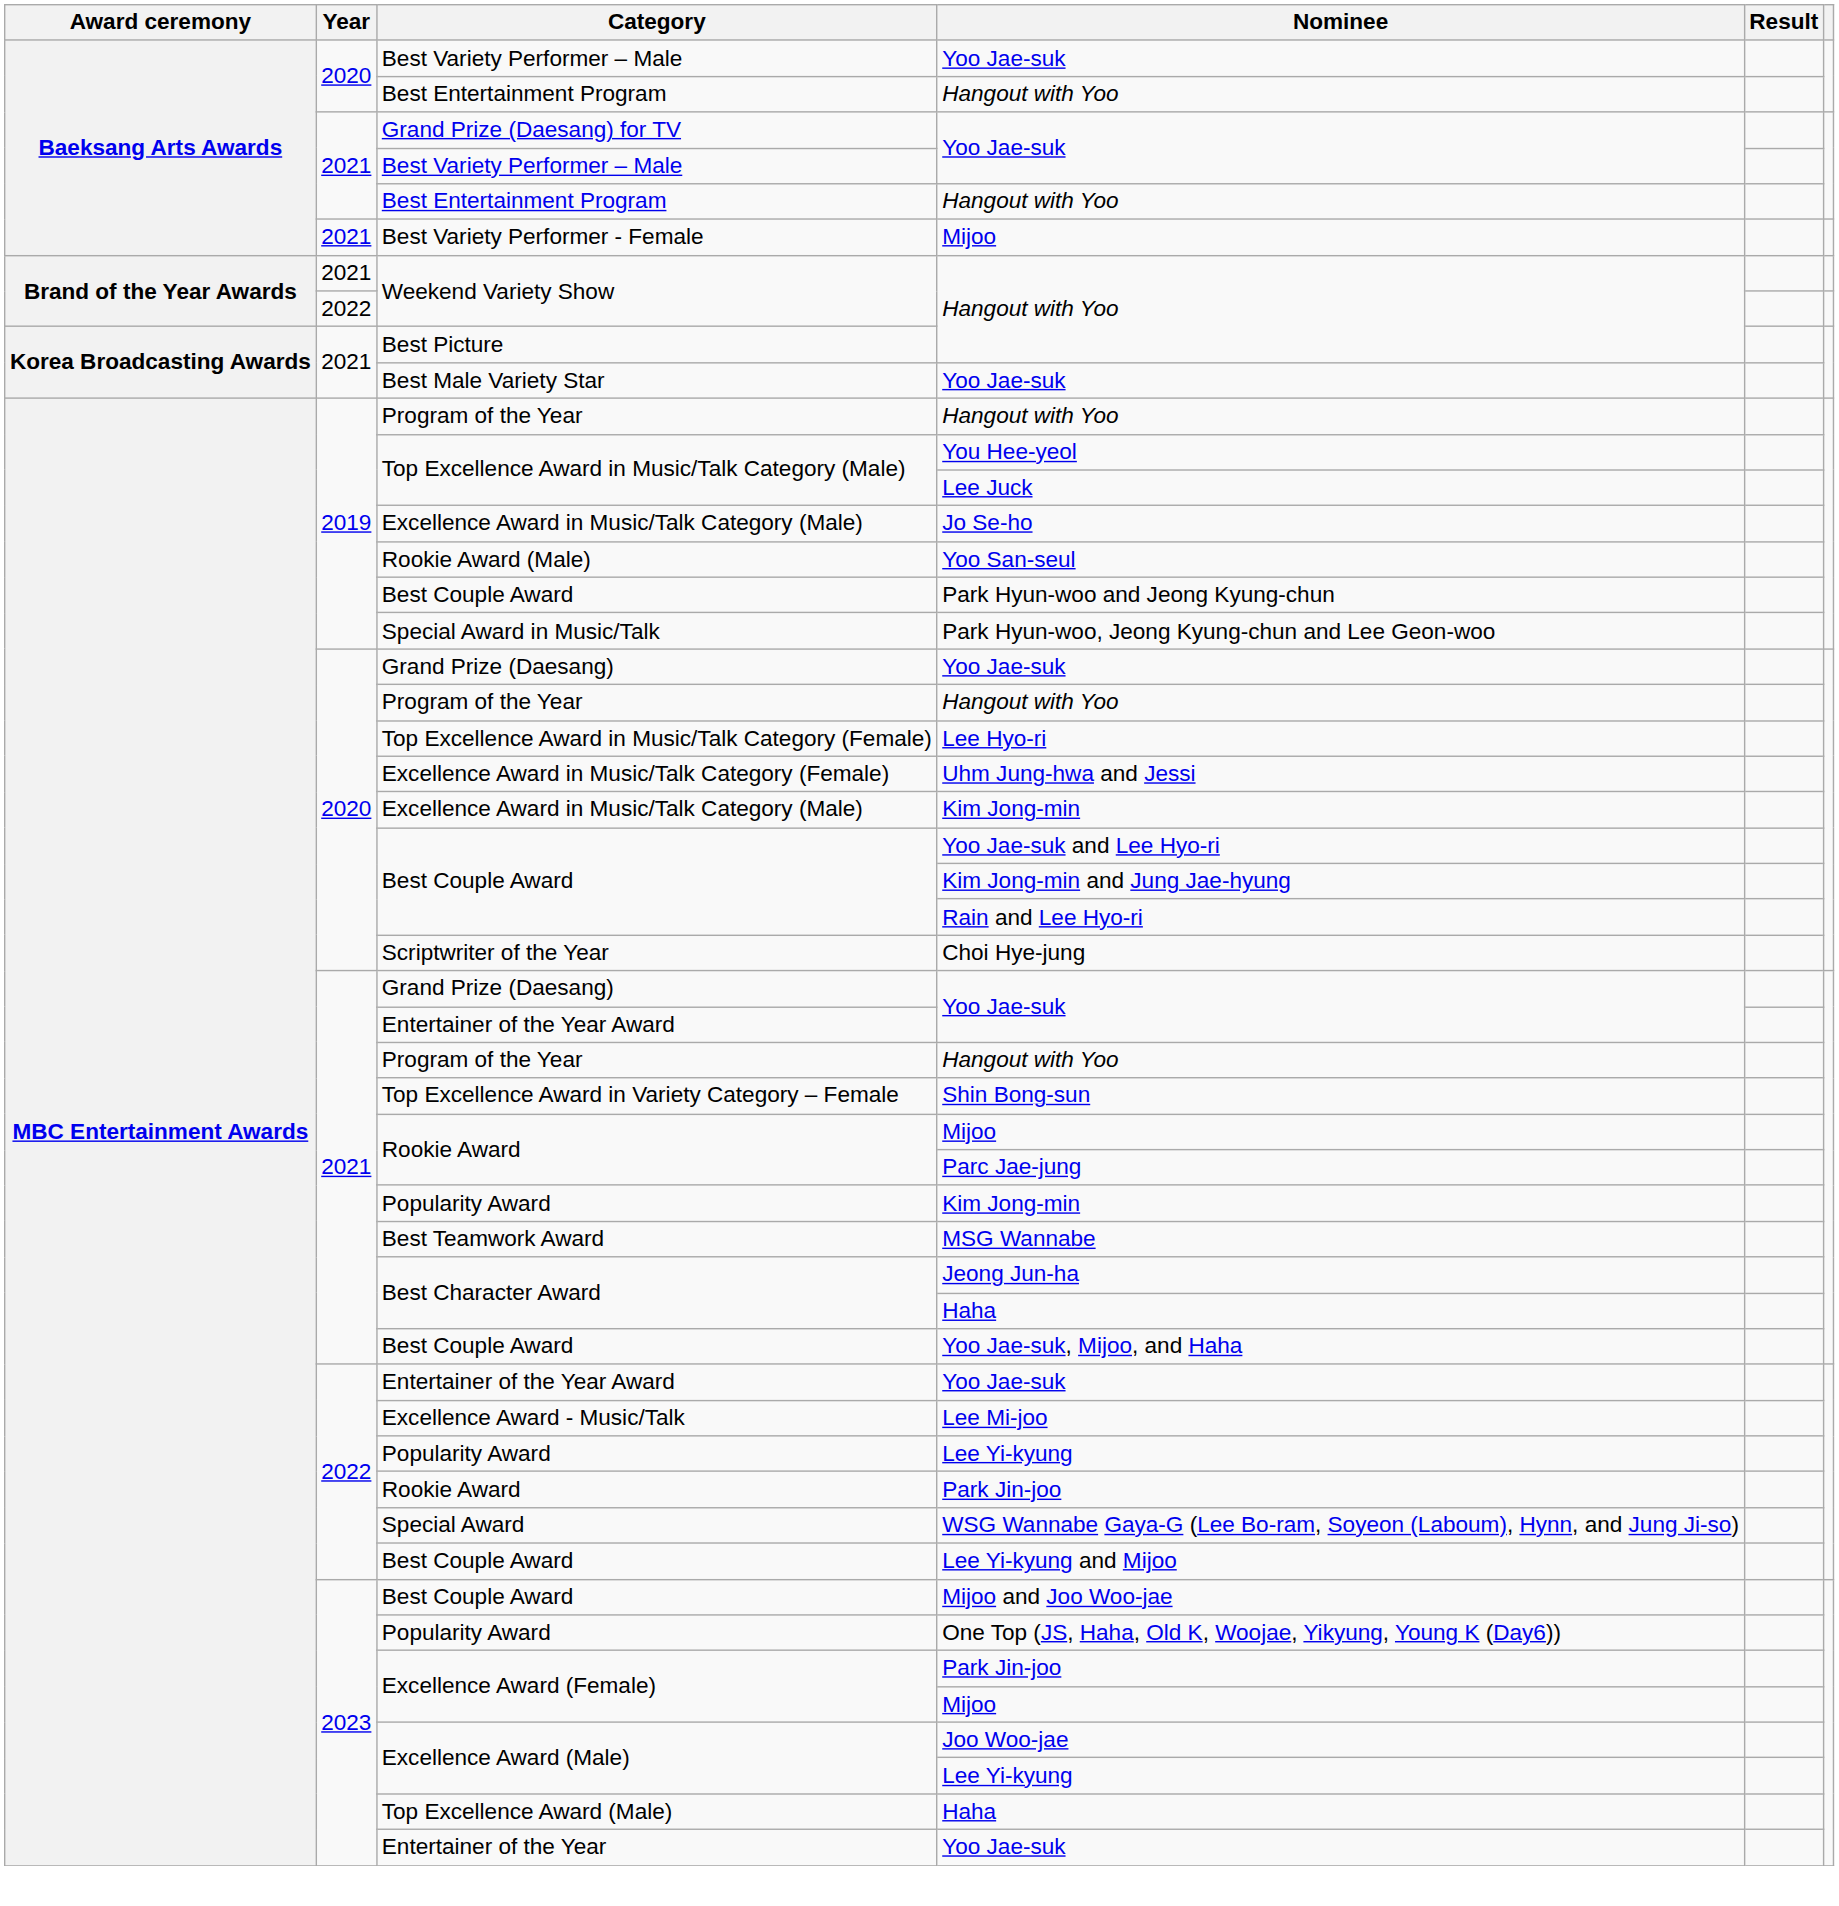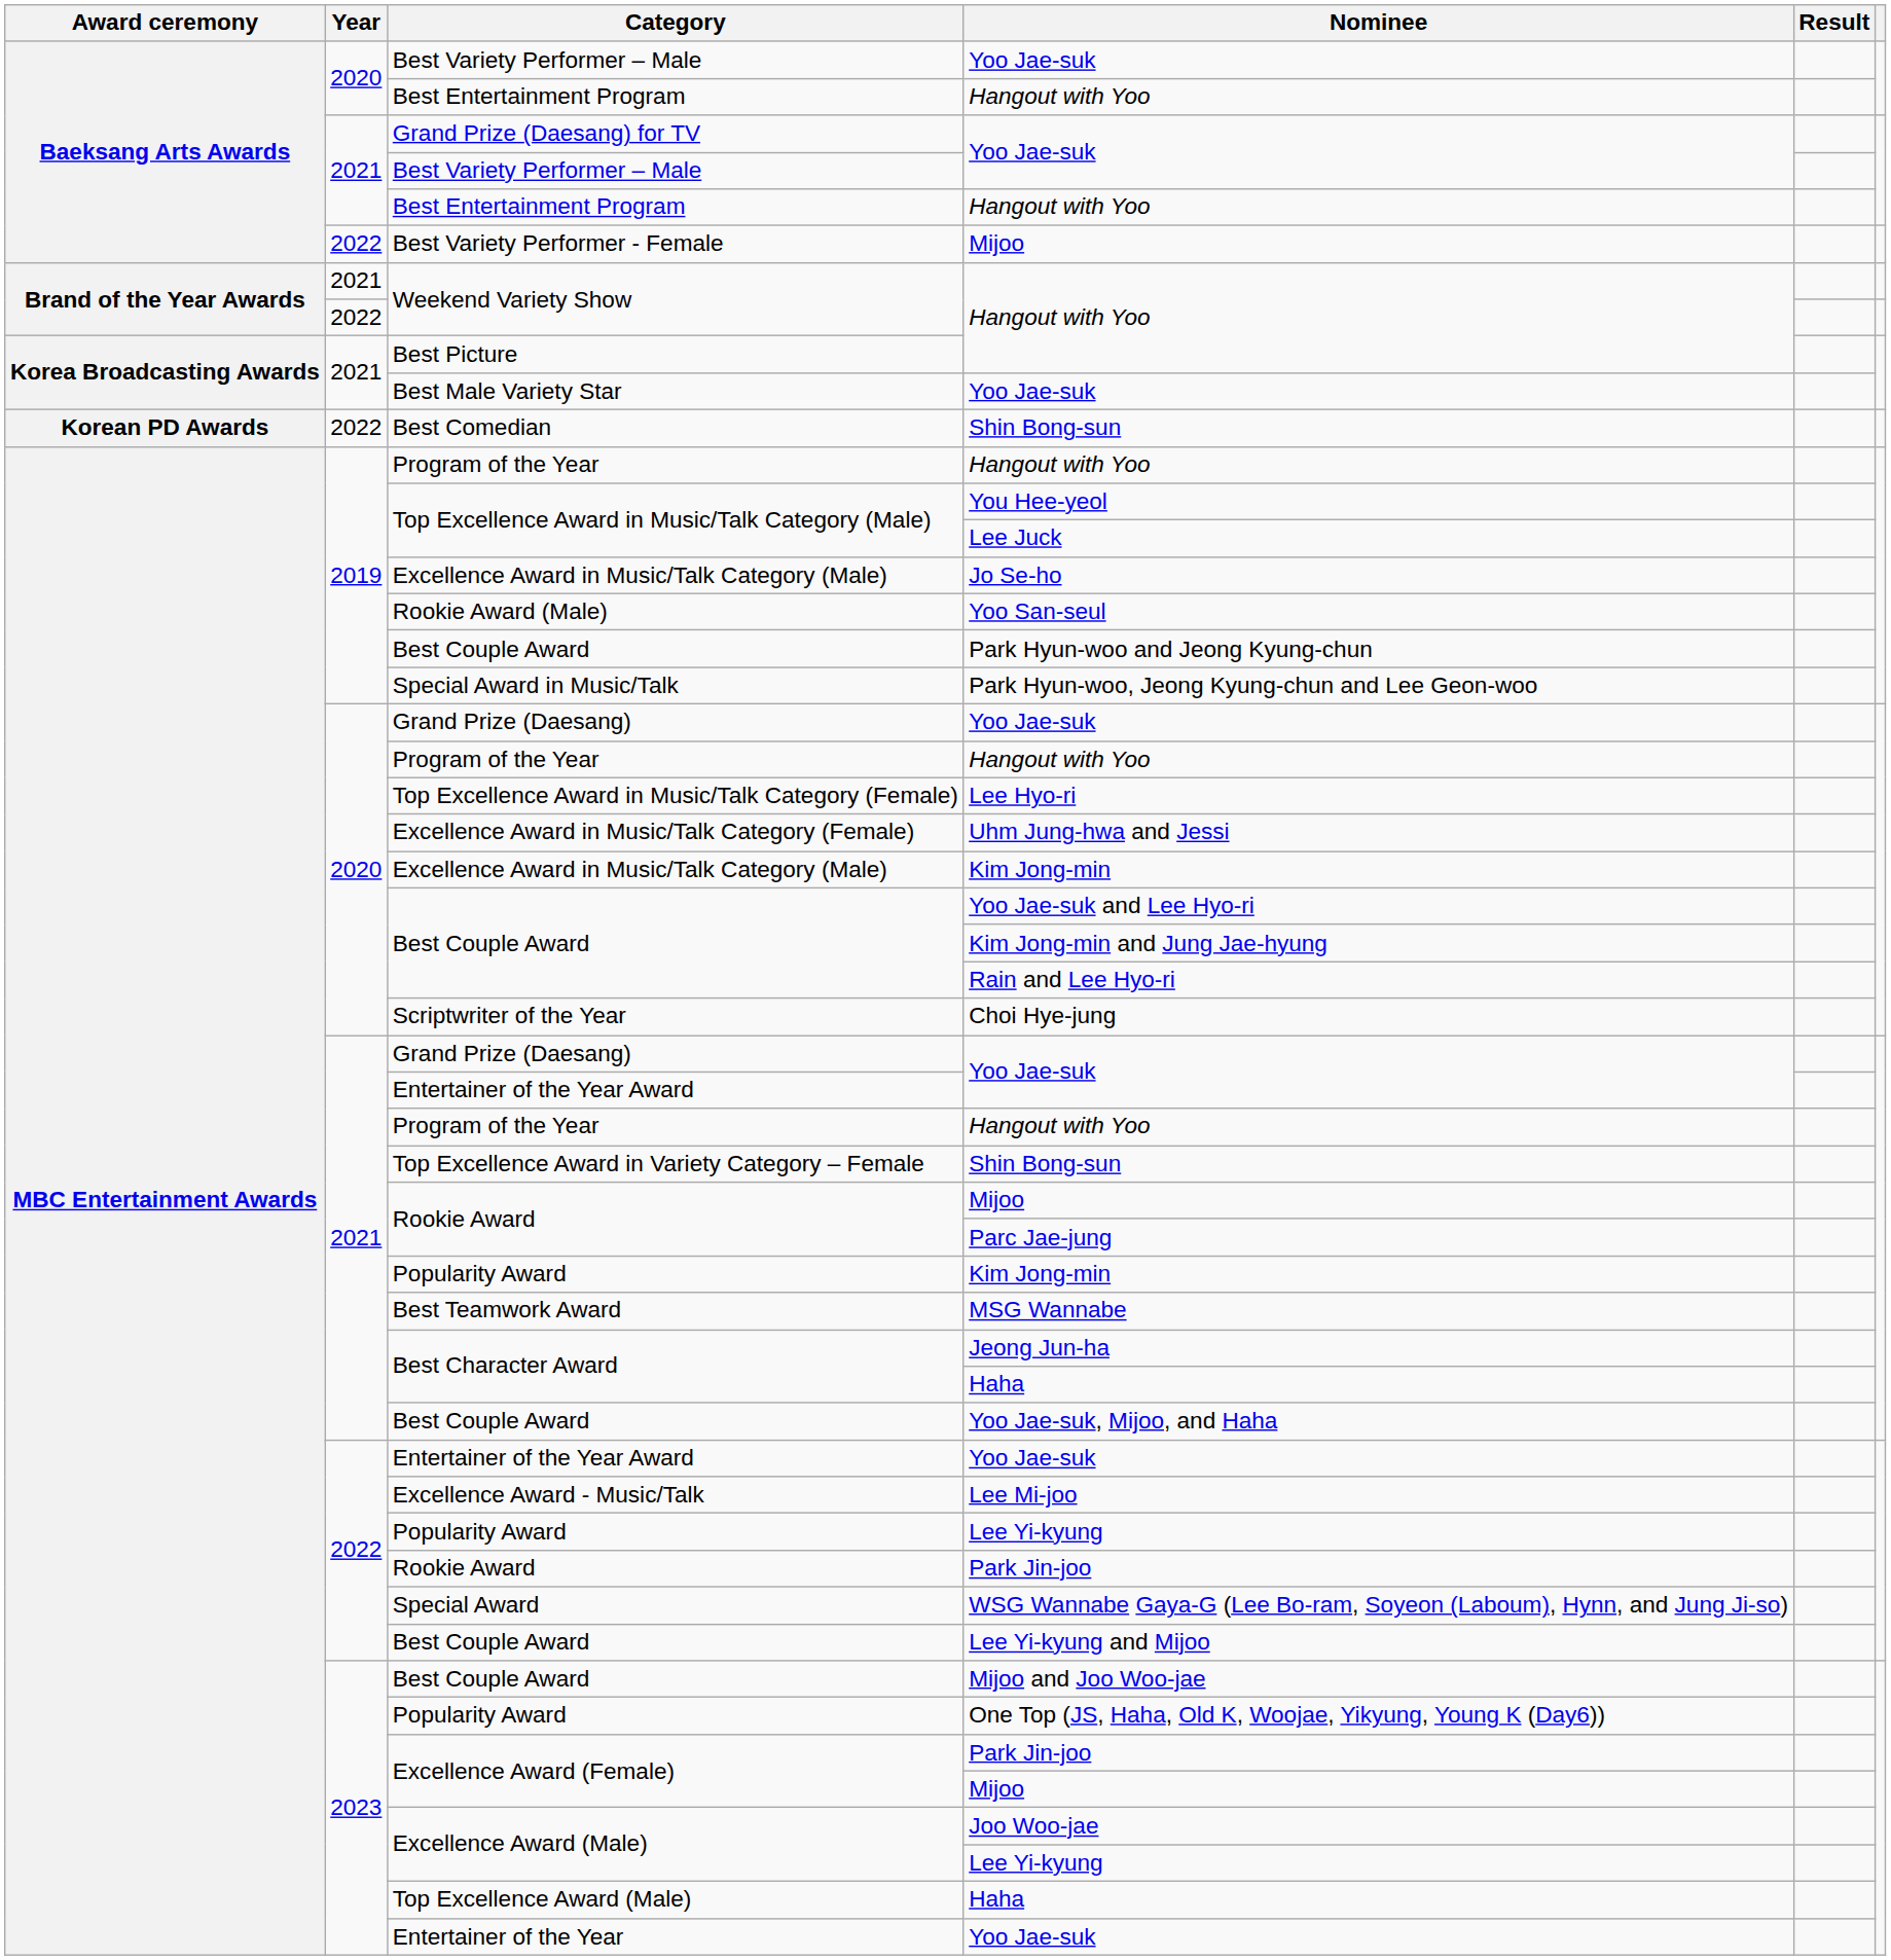 <table class="wikitable plainrowheaders sortable">
 <tr>
 <th scope="col">Award ceremony</th>
 <th scope="col">Year</th>
 <th scope="col">Category</th>
 <th scope="col">Nominee</th>
 <th scope="col">Result</th>
 <th scope="col" class="unsortable"></th>
 </tr>
 <tr>
 <th rowspan="6" scope="row"><a href='#'>Baeksang Arts Awards</a></th>
 <td rowspan=2><a href='#'>2020</a></td>
 <td>Best Variety Performer – Male</td>
 <td><a href='#'>Yoo Jae-suk</a></td>
 <td></td>
 <td rowspan=2></td>
 </tr>
 <tr>
 <td>Best Entertainment Program</td>
 <td><em>Hangout with Yoo</em></td>
 <td></td>
 </tr>
 <tr>
 <td rowspan=3><a href='#'>2021</a></td>
 <td><a href='#'>Grand Prize (Daesang) for TV</a></td>
 <td rowspan=2><a href='#'>Yoo Jae-suk</a></td>
 <td></td>
 <td rowspan=3></td>
 </tr>
 <tr>
 <td><a href='#'>Best Variety Performer – Male</a></td>
 <td></td>
 </tr>
 <tr>
 <td><a href='#'>Best Entertainment Program</a></td>
 <td><em>Hangout with Yoo</em></td>
 <td></td>
 </tr>
 <tr>
-<td><a href='#'>2021</a></td>
+<td><a href='#'>2022</a></td>
 <td>Best Variety Performer - Female</td>
 <td><a href='#'>Mijoo</a></td>
 <td></td>
 <td></td>
 </tr>
 <tr>
 <th rowspan="2" scope="row">Brand of the Year Awards</th>
 <td>2021</td>
 <td rowspan="2">Weekend Variety Show</td>
 <td rowspan="3"><em>Hangout with Yoo</em></td>
 <td></td>
 <td></td>
 </tr>
 <tr>
 <td>2022</td>
 <td></td>
 <td></td>
 </tr>
 <tr>
 <th scope="row" rowspan=2>Korea Broadcasting Awards</th>
 <td rowspan="2">2021</td>
 <td>Best Picture</td>
 <td></td>
 <td rowspan=2></td>
 </tr>
 <tr>
 <td>Best Male Variety Star</td>
 <td><a href='#'>Yoo Jae-suk</a></td>
+<td></td>
+</tr>
+<tr>
+<th scope="row">Korean PD Awards</th>
+<td>2022</td>
+<td>Best Comedian</td>
+<td><a href='#'>Shin Bong-sun</a></td>
+<td></td>
 <td></td>
 </tr>
 <tr>
 <th rowspan="41" scope="row"><a href='#'>MBC Entertainment Awards</a></th>
 <td rowspan=7><a href='#'>2019</a></td>
 <td>Program of the Year</td>
 <td><em>Hangout with Yoo</em></td>
 <td></td>
 <td rowspan=7></td>
 </tr>
 <tr>
 <td rowspan=2>Top Excellence Award in Music/Talk Category (Male)</td>
 <td><a href='#'>You Hee-yeol</a></td>
 <td></td>
 </tr>
 <tr>
 <td><a href='#'>Lee Juck</a></td>
 <td></td>
 </tr>
 <tr>
 <td>Excellence Award in Music/Talk Category (Male)</td>
 <td><a href='#'>Jo Se-ho</a></td>
 <td></td>
 </tr>
 <tr>
 <td>Rookie Award (Male)</td>
 <td><a href='#'>Yoo San-seul</a></td>
 <td></td>
 </tr>
 <tr>
 <td>Best Couple Award</td>
 <td>Park Hyun-woo and Jeong Kyung-chun</td>
 <td></td>
 </tr>
 <tr>
 <td>Special Award in Music/Talk</td>
 <td>Park Hyun-woo, Jeong Kyung-chun and Lee Geon-woo</td>
 <td></td>
 </tr>
 <tr>
 <td rowspan=9><a href='#'>2020</a></td>
 <td>Grand Prize (Daesang)</td>
 <td><a href='#'>Yoo Jae-suk</a></td>
 <td></td>
 <td rowspan=9></td>
 </tr>
 <tr>
 <td>Program of the Year</td>
 <td><em>Hangout with Yoo</em></td>
 <td></td>
 </tr>
 <tr>
 <td>Top Excellence Award in Music/Talk Category (Female)</td>
 <td><a href='#'>Lee Hyo-ri</a></td>
 <td></td>
 </tr>
 <tr>
 <td>Excellence Award in Music/Talk Category (Female)</td>
 <td><a href='#'>Uhm Jung-hwa</a> and <a href='#'>Jessi</a></td>
 <td></td>
 </tr>
 <tr>
 <td>Excellence Award in Music/Talk Category (Male)</td>
 <td><a href='#'>Kim Jong-min</a></td>
 <td></td>
 </tr>
 <tr>
 <td rowspan=3>Best Couple Award</td>
 <td><a href='#'>Yoo Jae-suk</a> and <a href='#'>Lee Hyo-ri</a></td>
 <td></td>
 </tr>
 <tr>
 <td><a href='#'>Kim Jong-min</a> and <a href='#'>Jung Jae-hyung</a></td>
 <td></td>
 </tr>
 <tr>
 <td><a href='#'>Rain</a> and <a href='#'>Lee Hyo-ri</a></td>
 <td></td>
 </tr>
 <tr>
 <td>Scriptwriter of the Year</td>
 <td>Choi Hye-jung</td>
 <td></td>
 </tr>
 <tr>
 <td rowspan="11"><a href='#'>2021</a></td>
 <td>Grand Prize (Daesang)</td>
 <td rowspan=2><a href='#'>Yoo Jae-suk</a></td>
 <td></td>
 <td rowspan="11"></td>
 </tr>
 <tr>
 <td>Entertainer of the Year Award</td>
 <td></td>
 </tr>
 <tr>
 <td>Program of the Year</td>
 <td><em>Hangout with Yoo</em></td>
 <td></td>
 </tr>
 <tr>
 <td>Top Excellence Award in Variety Category – Female</td>
 <td><a href='#'>Shin Bong-sun</a></td>
 <td></td>
 </tr>
 <tr>
 <td rowspan=2>Rookie Award</td>
 <td><a href='#'>Mijoo</a></td>
 <td></td>
 </tr>
 <tr>
 <td><a href='#'>Parc Jae-jung</a></td>
 <td></td>
 </tr>
 <tr>
 <td>Popularity Award</td>
 <td><a href='#'>Kim Jong-min</a></td>
 <td></td>
 </tr>
 <tr>
 <td>Best Teamwork Award</td>
 <td><a href='#'>MSG Wannabe</a></td>
 <td></td>
 </tr>
 <tr>
 <td rowspan=2>Best Character Award</td>
 <td><a href='#'>Jeong Jun-ha</a></td>
 <td></td>
 </tr>
 <tr>
 <td><a href='#'>Haha</a></td>
 <td></td>
 </tr>
 <tr>
 <td>Best Couple Award</td>
 <td><a href='#'>Yoo Jae-suk</a>, <a href='#'>Mijoo</a>, and <a href='#'>Haha</a></td>
 <td></td>
 </tr>
 <tr>
 <td rowspan="6"><a href='#'>2022</a></td>
 <td>Entertainer of the Year Award</td>
 <td><a href='#'>Yoo Jae-suk</a></td>
 <td></td>
 <td rowspan="6"></td>
 </tr>
 <tr>
 <td>Excellence Award - Music/Talk</td>
 <td><a href='#'>Lee Mi-joo</a></td>
 <td></td>
 </tr>
 <tr>
 <td>Popularity Award</td>
 <td><a href='#'>Lee Yi-kyung</a></td>
 <td></td>
 </tr>
 <tr>
 <td>Rookie Award</td>
 <td><a href='#'>Park Jin-joo</a></td>
 <td></td>
 </tr>
 <tr>
 <td>Special Award</td>
 <td><a href='#'>WSG Wannabe</a> <a href='#'>Gaya-G</a> (<a href='#'>Lee Bo-ram</a>, <a href='#'>Soyeon (Laboum)</a>, <a href='#'>Hynn</a>, and <a href='#'>Jung Ji-so</a>)</td>
 <td></td>
 </tr>
 <tr>
 <td>Best Couple Award</td>
 <td><a href='#'>Lee Yi-kyung</a> and <a href='#'>Mijoo</a></td>
 <td></td>
 </tr>
 <tr>
 <td rowspan="8"><a href='#'>2023</a></td>
 <td>Best Couple Award</td>
 <td><a href='#'>Mijoo</a> and <a href='#'>Joo Woo-jae</a></td>
 <td></td>
 <td rowspan="8" style=text-align:center></td>
 </tr>
 <tr>
 <td>Popularity Award</td>
 <td>One Top (<a href='#'>JS</a>, <a href='#'>Haha</a>, <a href='#'>Old K</a>, <a href='#'>Woojae</a>, <a href='#'>Yikyung</a>, <a href='#'>Young K</a> (<a href='#'>Day6</a>))</td>
 <td></td>
 </tr>
 <tr>
 <td rowspan=2>Excellence Award (Female)</td>
 <td><a href='#'>Park Jin-joo</a></td>
 <td></td>
 </tr>
 <tr>
 <td><a href='#'>Mijoo</a></td>
 <td></td>
 </tr>
 <tr>
 <td rowspan=2>Excellence Award (Male)</td>
 <td><a href='#'>Joo Woo-jae</a></td>
 <td></td>
 </tr>
 <tr>
 <td><a href='#'>Lee Yi-kyung</a></td>
 <td></td>
 </tr>
 <tr>
 <td>Top Excellence Award (Male)</td>
 <td><a href='#'>Haha</a></td>
 <td></td>
 </tr>
 <tr>
 <td>Entertainer of the Year</td>
 <td><a href='#'>Yoo Jae-suk</a></td>
 <td></td>
 </tr>
 </table>
